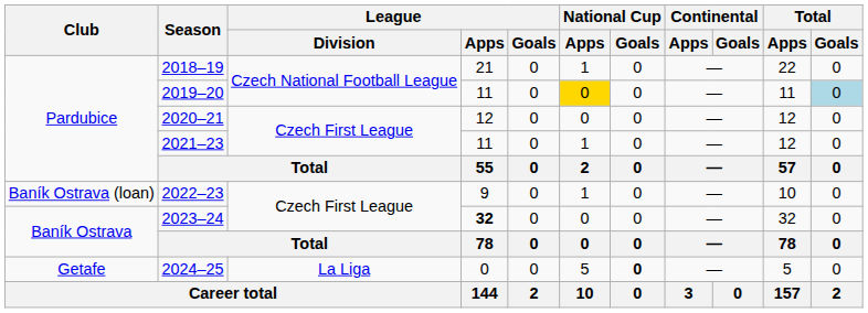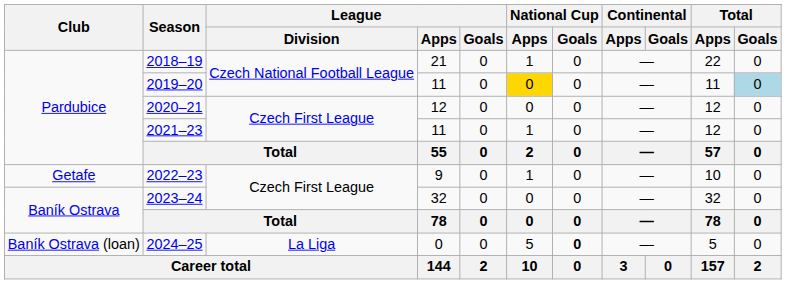 <table class="wikitable" style="text-align:center">
 <tr>
 <th rowspan="2">Club</th>
 <th rowspan="2">Season</th>
 <th colspan="3">League</th>
 <th colspan="2">National Cup</th>
 <th colspan="2">Continental</th>
 <th colspan="2">Total</th>
 </tr>
 <tr>
 <th>Division</th>
 <th>Apps</th>
 <th>Goals</th>
 <th>Apps</th>
 <th>Goals</th>
 <th>Apps</th>
 <th>Goals</th>
 <th>Apps</th>
 <th>Goals</th>
 </tr>
 <tr>
 <td rowspan="5"><a href='#'>Pardubice</a></td>
 <td><a href='#'>2018–19</a></td>
 <td rowspan="2"><a href='#'>Czech National Football League</a></td>
 <td>21</td>
 <td>0</td>
 <td>1</td>
 <td>0</td>
 <td colspan="2">—</td>
 <td>22</td>
 <td>0</td>
 </tr>
 <tr>
 <td><a href='#'>2019–20</a></td>
 <td>11</td>
 <td>0</td>
 <td style="background: gold;">0</td>
 <td>0</td>
 <td colspan="2">—</td>
 <td>11</td>
 <td style="background: lightblue;">0</td>
 </tr>
 <tr>
 <td><a href='#'>2020–21</a></td>
 <td rowspan="2"><a href='#'>Czech First League</a></td>
 <td>12</td>
 <td>0</td>
 <td>0</td>
 <td>0</td>
 <td colspan="2">—</td>
 <td>12</td>
 <td>0</td>
 </tr>
 <tr>
 <td><a href='#'>2021–23</a></td>
 <td>11</td>
 <td>0</td>
 <td>1</td>
 <td>0</td>
 <td colspan="2">—</td>
 <td>12</td>
 <td>0</td>
 </tr>
 <tr>
 <th colspan="2">Total</th>
 <th>55</th>
 <th>0</th>
 <th>2</th>
 <th>0</th>
 <th colspan="2">—</th>
 <th>57</th>
 <th>0</th>
 </tr>
 <tr>
-<td><a href='#'>Baník Ostrava</a> (loan)</td>
+<td><a href='#'>Getafe</a></td>
 <td><a href='#'>2022–23</a></td>
 <td rowspan="2">Czech First League</td>
 <td>9</td>
 <td>0</td>
 <td>1</td>
 <td>0</td>
 <td colspan="2">—</td>
 <td>10</td>
 <td>0</td>
 </tr>
 <tr>
 <td rowspan="2"><a href='#'>Baník Ostrava</a></td>
 <td><a href='#'>2023–24</a></td>
-<td><strong>32</strong></td>
+<td>32</td>
 <td>0</td>
 <td>0</td>
 <td>0</td>
 <td colspan="2">—</td>
 <td>32</td>
 <td>0</td>
 </tr>
 <tr>
 <th colspan="2">Total</th>
 <th>78</th>
 <th>0</th>
 <th>0</th>
 <th>0</th>
 <th colspan="2">—</th>
 <th>78</th>
 <th>0</th>
 </tr>
 <tr>
-<td><a href='#'>Getafe</a></td>
+<td><a href='#'>Baník Ostrava</a> (loan)</td>
 <td><a href='#'>2024–25</a></td>
 <td><a href='#'>La Liga</a></td>
 <td>0</td>
 <td>0</td>
 <td>5</td>
 <td><strong>0</strong></td>
 <td colspan="2">—</td>
 <td>5</td>
 <td>0</td>
 </tr>
 <tr>
 <th colspan="3">Career total</th>
 <th>144</th>
 <th>2</th>
 <th>10</th>
 <th>0</th>
 <th>3</th>
 <th>0</th>
 <th>157</th>
 <th>2</th>
 </tr>
 </table>
